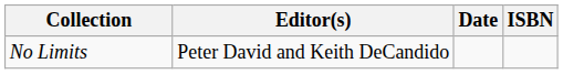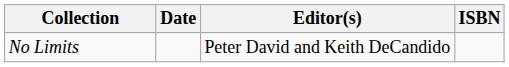 <table class="wikitable">
 <tr>
 <th style="min-width: 8em;">Collection</th>
+<th>Date</th>
 <th>Editor(s)</th>
-<th>Date</th>
 <th>ISBN</th>
 </tr>
 <tr>
 <td><em>No Limits</em></td>
+<td></td>
 <td>Peter David and Keith DeCandido</td>
-<td></td>
 <td></td>
 </tr>
 </table>
